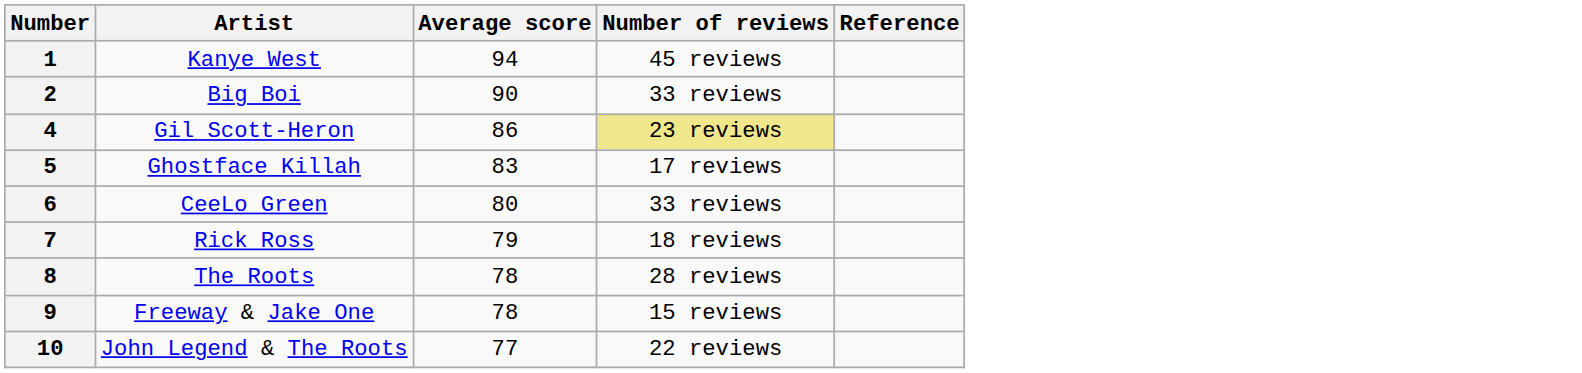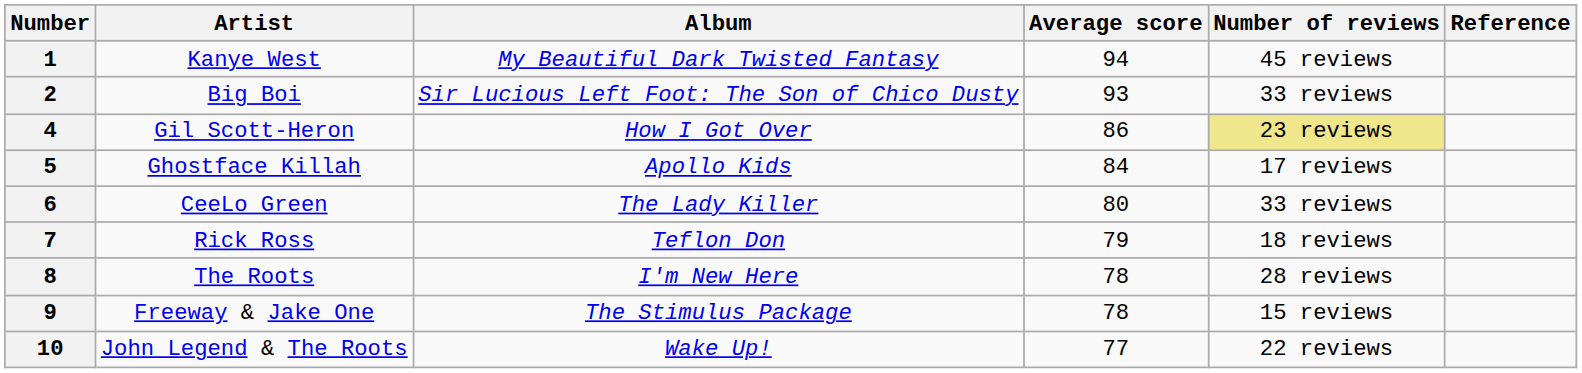 <table class="wikitable" style="text-align:center;">
 <tr>
 <th scope="col">Number</th>
 <th scope="col">Artist</th>
+<th scope="col">Album</th>
 <th scope="col">Average score</th>
 <th scope="col">Number of reviews</th>
 <th scope="col">Reference</th>
 </tr>
 <tr>
 <th scope="row">1</th>
 <td><a href='#'>Kanye West</a></td>
+<td><em><a href='#'>My Beautiful Dark Twisted Fantasy</a></em></td>
 <td>94</td>
 <td>45 reviews</td>
 <td></td>
 </tr>
 <tr>
 <th scope="row">2</th>
 <td><a href='#'>Big Boi</a></td>
-<td>90</td>
+<td><em><a href='#'>Sir Lucious Left Foot: The Son of Chico Dusty</a></em></td>
+<td>93</td>
 <td>33 reviews</td>
 <td></td>
 </tr>
 <tr>
 <th scope="row">4</th>
 <td><a href='#'>Gil Scott-Heron</a></td>
+<td><em><a href='#'>How I Got Over</a></em></td>
 <td>86</td>
 <td style="background: khaki;">23 reviews</td>
 <td></td>
 </tr>
 <tr>
 <th scope="row">5</th>
 <td><a href='#'>Ghostface Killah</a></td>
-<td>83</td>
+<td><em><a href='#'>Apollo Kids</a></em></td>
+<td>84</td>
 <td>17 reviews</td>
 <td></td>
 </tr>
 <tr>
 <th scope="row">6</th>
 <td><a href='#'>CeeLo Green</a></td>
+<td><em><a href='#'>The Lady Killer</a></em></td>
 <td>80</td>
 <td>33 reviews</td>
 <td></td>
 </tr>
 <tr>
 <th scope="row">7</th>
 <td><a href='#'>Rick Ross</a></td>
+<td><em><a href='#'>Teflon Don</a></em></td>
 <td>79</td>
 <td>18 reviews</td>
 <td></td>
 </tr>
 <tr>
 <th scope="row">8</th>
 <td><a href='#'>The Roots</a></td>
+<td><em><a href='#'>I'm New Here</a></em></td>
 <td>78</td>
 <td>28 reviews</td>
 <td></td>
 </tr>
 <tr>
 <th scope="row">9</th>
 <td><a href='#'>Freeway</a> & <a href='#'>Jake One</a></td>
+<td><em><a href='#'>The Stimulus Package</a></em></td>
 <td>78</td>
 <td>15 reviews</td>
 <td></td>
 </tr>
 <tr>
 <th scope="row">10</th>
 <td><a href='#'>John Legend</a> & <a href='#'>The Roots</a></td>
+<td><em><a href='#'>Wake Up!</a></em></td>
 <td>77</td>
 <td>22 reviews</td>
 <td></td>
 </tr>
 </table>
